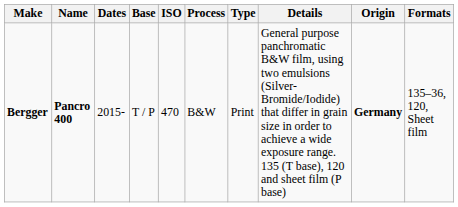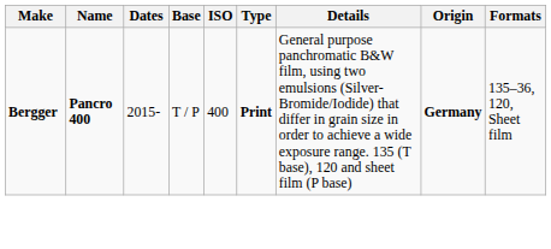 <table class="wikitable">
 <tr>
 <th scope="col" style="width: 100px;">Make</th>
 <th scope="col" style="width: 120px;">Name</th>
 <th scope="col" style="width: 80px;">Dates</th>
 <th scope="col" style="width: 30px;">Base</th>
 <th scope="col" style="width: 45px;">ISO</th>
-<th scope="col" style="width: 40px;">Process</th>
 <th scope="col" style="width: 40px;">Type</th>
 <th scope="col" style="width: 500px;">Details</th>
 <th scope="col" style="width: 60px;">Origin</th>
 <th scope="col" style="width: 80px;">Formats</th>
 </tr>
 <tr>
 <td><strong>Bergger</strong></td>
 <td><strong>Pancro 400</strong></td>
 <td>2015-</td>
 <td>T / P</td>
-<td>470</td>
-<td>B&W</td>
-<td>Print</td>
+<td>400</td>
+<td><strong>Print</strong></td>
 <td>General purpose panchromatic B&W film, using two emulsions (Silver-Bromide/Iodide) that differ in grain size in order to achieve a wide exposure range. 135 (T base), 120 and sheet film (P base)</td>
 <td><strong>Germany</strong></td>
 <td>135–36, 120, Sheet film</td>
 </tr>
 </table>
